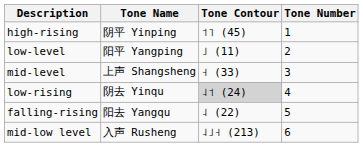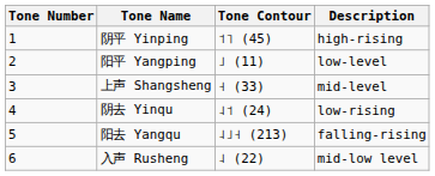 <table class="wikitable">
 <tr>
-<th scope="col">Description</th>
+<th scope="col">Tone Number</th>
 <th scope="col">Tone Name</th>
 <th scope="col">Tone Contour</th>
-<th scope="col">Tone Number</th>
+<th scope="col">Description</th>
 </tr>
 <tr>
-<td>high-rising</td>
+<td>1</td>
 <td>阴平 Yinping</td>
 <td>˦˥ (45)</td>
-<td>1</td>
+<td>high-rising</td>
 </tr>
 <tr>
-<td>low-level</td>
+<td>2</td>
 <td>阳平 Yangping</td>
 <td>˩  (11)</td>
-<td>2</td>
+<td>low-level</td>
 </tr>
 <tr>
-<td>mid-level</td>
+<td>3</td>
 <td>上声 Shangsheng</td>
 <td>˧  (33)</td>
-<td>3</td>
+<td>mid-level</td>
 </tr>
 <tr>
+<td>4</td>
+<td>阴去 Yinqu</td>
+<td>˨˦  (24)</td>
 <td>low-rising</td>
-<td>阴去 Yinqu</td>
-<td style="background: lightgrey;">˨˦  (24)</td>
-<td>4</td>
 </tr>
 <tr>
+<td>5</td>
+<td>阳去 Yangqu</td>
+<td>˨˩˧  (213)</td>
 <td>falling-rising</td>
-<td>阳去 Yangqu</td>
-<td>˨  (22)</td>
-<td>5</td>
 </tr>
 <tr>
+<td>6</td>
+<td>入声 Rusheng</td>
+<td>˨  (22)</td>
 <td>mid-low level</td>
-<td>入声 Rusheng</td>
-<td>˨˩˧  (213)</td>
-<td>6</td>
 </tr>
 </table>
